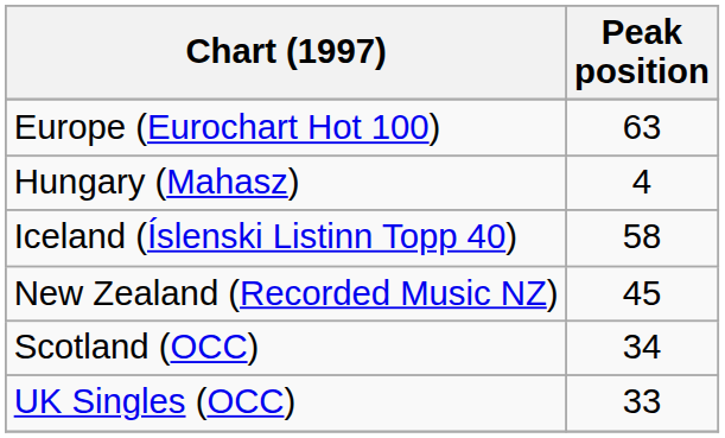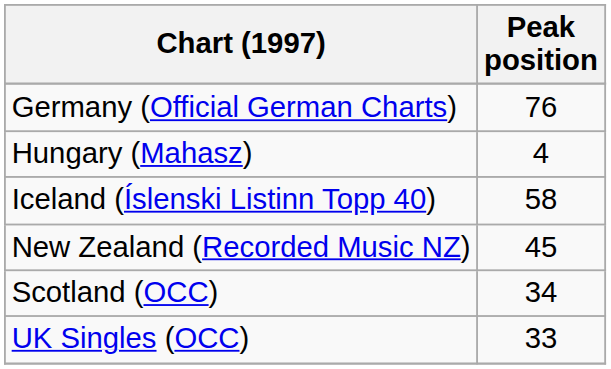 <table class="wikitable sortable">
 <tr>
 <th>Chart (1997)</th>
 <th>Peak<br>position</th>
 </tr>
 <tr>
 </tr>
 <tr>
-<td>Europe (<a href='#'>Eurochart Hot 100</a>)</td>
-<td align="center">63</td>
+<td>Germany (<a href='#'>Official German Charts</a>)</td>
+<td align="center">76</td>
 </tr>
 <tr>
 <td>Hungary (<a href='#'>Mahasz</a>)</td>
 <td align="center">4</td>
 </tr>
 <tr>
 <td>Iceland (<a href='#'>Íslenski Listinn Topp 40</a>)</td>
 <td align="center">58</td>
 </tr>
 <tr>
 <td>New Zealand (<a href='#'>Recorded Music NZ</a>)</td>
 <td align="center">45</td>
 </tr>
 <tr>
 <td>Scotland (<a href='#'>OCC</a>)</td>
 <td align="center">34</td>
 </tr>
 <tr>
 <td><a href='#'>UK Singles</a> (<a href='#'>OCC</a>)</td>
 <td align="center">33</td>
 </tr>
 <tr>
 </tr>
 </table>
